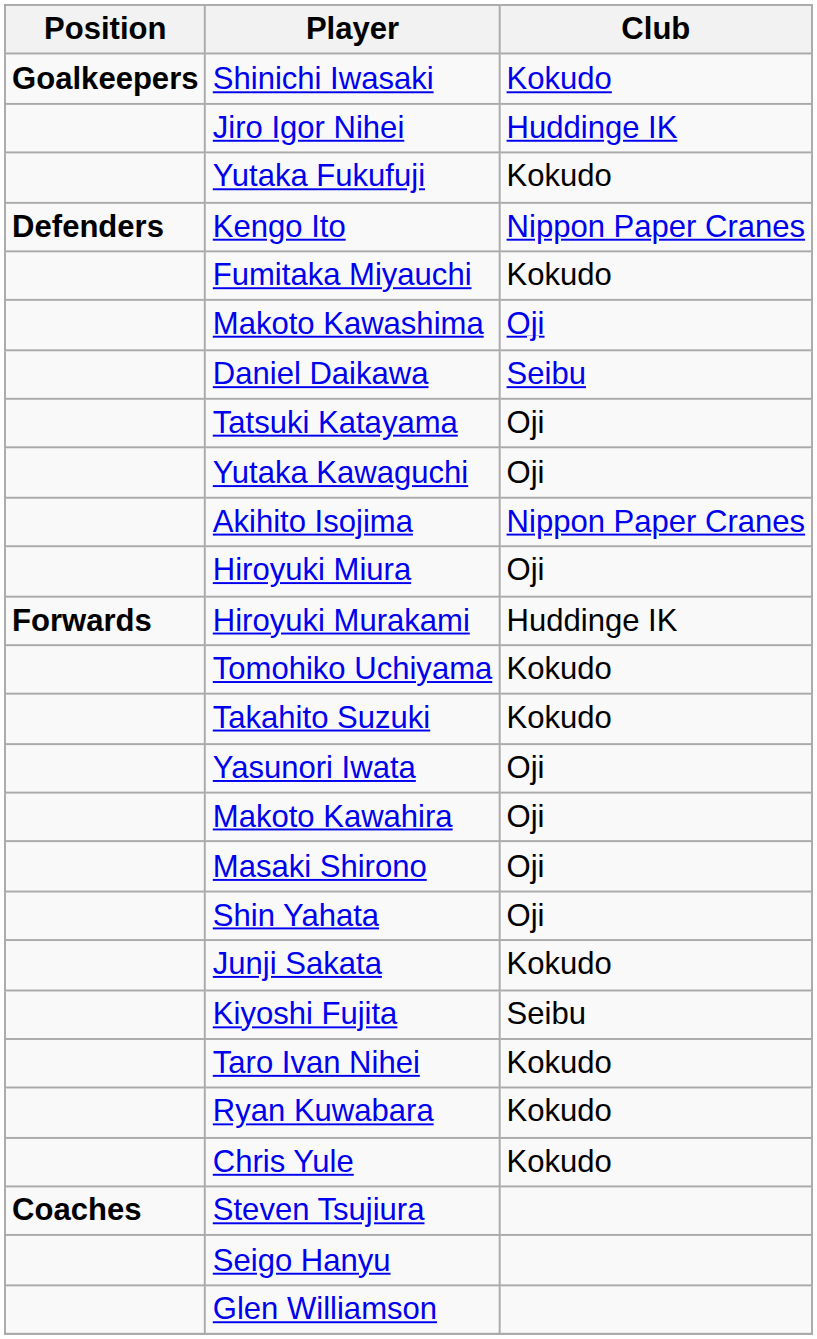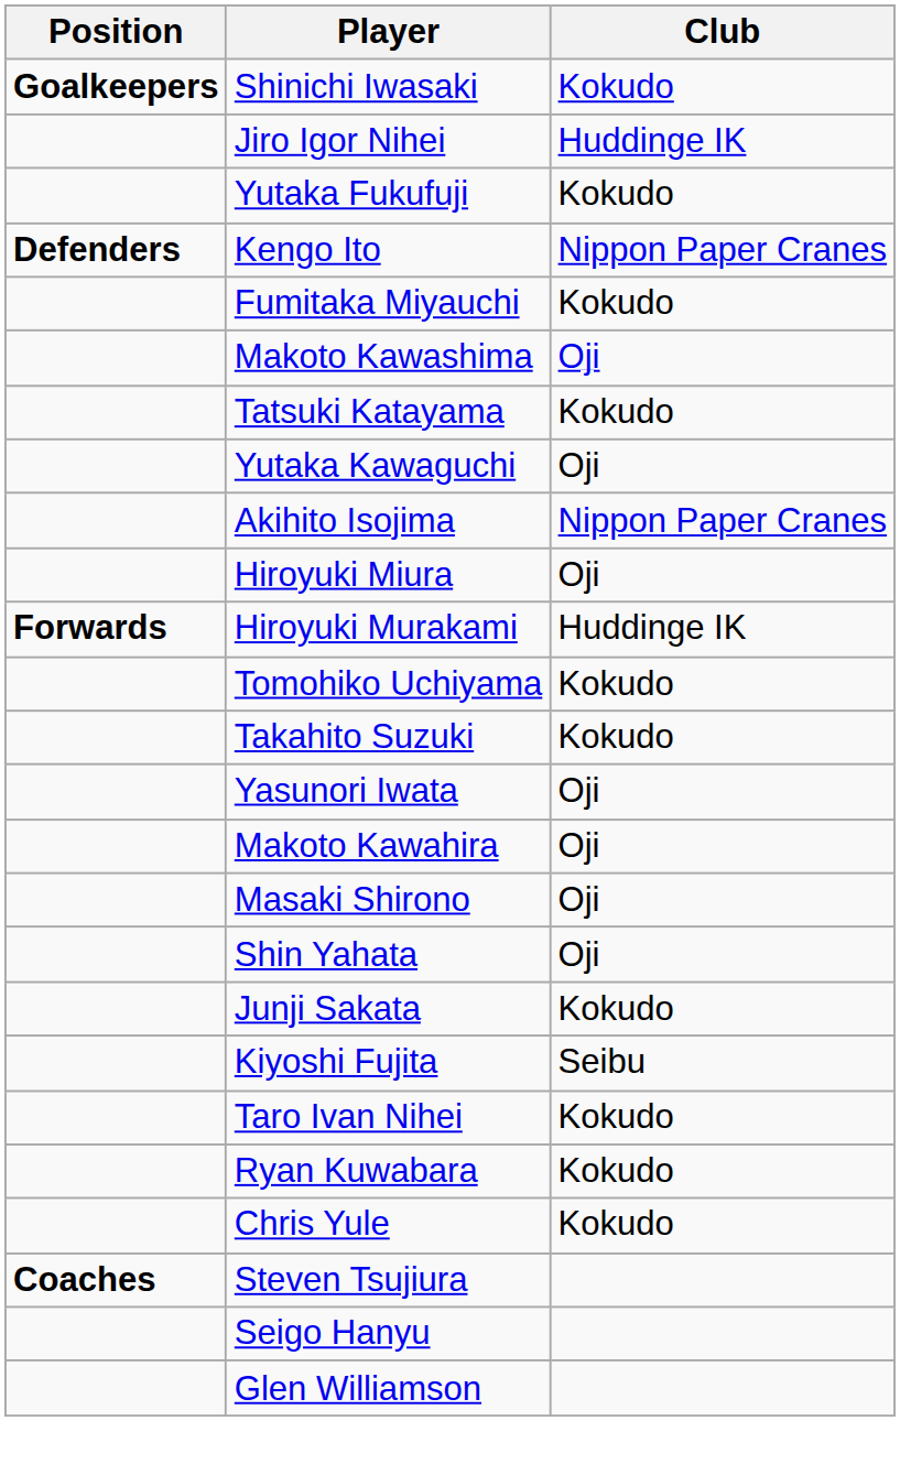 <table class=wikitable>
 <tr>
 <th>Position</th>
 <th>Player</th>
 <th>Club</th>
 </tr>
 <tr>
 <td><strong>Goalkeepers</strong></td>
 <td><a href='#'>Shinichi Iwasaki</a></td>
 <td><a href='#'>Kokudo</a></td>
 </tr>
 <tr>
 <td></td>
 <td><a href='#'>Jiro Igor Nihei</a></td>
 <td><a href='#'>Huddinge IK</a></td>
 </tr>
 <tr>
 <td></td>
 <td><a href='#'>Yutaka Fukufuji</a></td>
 <td>Kokudo</td>
 </tr>
 <tr>
 <td><strong>Defenders</strong></td>
 <td><a href='#'>Kengo Ito</a></td>
 <td><a href='#'>Nippon Paper Cranes</a></td>
 </tr>
 <tr>
 <td></td>
 <td><a href='#'>Fumitaka Miyauchi</a></td>
 <td>Kokudo</td>
 </tr>
 <tr>
 <td></td>
 <td><a href='#'>Makoto Kawashima</a></td>
 <td><a href='#'>Oji</a></td>
 </tr>
 <tr>
 <td></td>
-<td><a href='#'>Daniel Daikawa</a></td>
-<td><a href='#'>Seibu</a></td>
-</tr>
-<tr>
-<td></td>
 <td><a href='#'>Tatsuki Katayama</a></td>
-<td>Oji</td>
+<td>Kokudo</td>
 </tr>
 <tr>
 <td></td>
 <td><a href='#'>Yutaka Kawaguchi</a></td>
 <td>Oji</td>
 </tr>
 <tr>
 <td></td>
 <td><a href='#'>Akihito Isojima</a></td>
 <td><a href='#'>Nippon Paper Cranes</a></td>
 </tr>
 <tr>
 <td></td>
 <td><a href='#'>Hiroyuki Miura</a></td>
 <td>Oji</td>
 </tr>
 <tr>
 <td><strong>Forwards</strong></td>
 <td><a href='#'>Hiroyuki Murakami</a></td>
 <td>Huddinge IK</td>
 </tr>
 <tr>
 <td></td>
 <td><a href='#'>Tomohiko Uchiyama</a></td>
 <td>Kokudo</td>
 </tr>
 <tr>
 <td></td>
 <td><a href='#'>Takahito Suzuki</a></td>
 <td>Kokudo</td>
 </tr>
 <tr>
 <td></td>
 <td><a href='#'>Yasunori Iwata</a></td>
 <td>Oji</td>
 </tr>
 <tr>
 <td></td>
 <td><a href='#'>Makoto Kawahira</a></td>
 <td>Oji</td>
 </tr>
 <tr>
 <td></td>
 <td><a href='#'>Masaki Shirono</a></td>
 <td>Oji</td>
 </tr>
 <tr>
 <td></td>
 <td><a href='#'>Shin Yahata</a></td>
 <td>Oji</td>
 </tr>
 <tr>
 <td></td>
 <td><a href='#'>Junji Sakata</a></td>
 <td>Kokudo</td>
 </tr>
 <tr>
 <td></td>
 <td><a href='#'>Kiyoshi Fujita</a></td>
 <td>Seibu</td>
 </tr>
 <tr>
 <td></td>
 <td><a href='#'>Taro Ivan Nihei</a></td>
 <td>Kokudo</td>
 </tr>
 <tr>
 <td></td>
 <td><a href='#'>Ryan Kuwabara</a></td>
 <td>Kokudo</td>
 </tr>
 <tr>
 <td></td>
 <td><a href='#'>Chris Yule</a></td>
 <td>Kokudo</td>
 </tr>
 <tr>
 <td><strong>Coaches</strong></td>
 <td><a href='#'>Steven Tsujiura</a></td>
 <td></td>
 </tr>
 <tr>
 <td></td>
 <td><a href='#'>Seigo Hanyu</a></td>
 <td></td>
 </tr>
 <tr>
 <td></td>
 <td><a href='#'>Glen Williamson</a></td>
 <td></td>
 </tr>
 <tr>
 </tr>
 </table>
